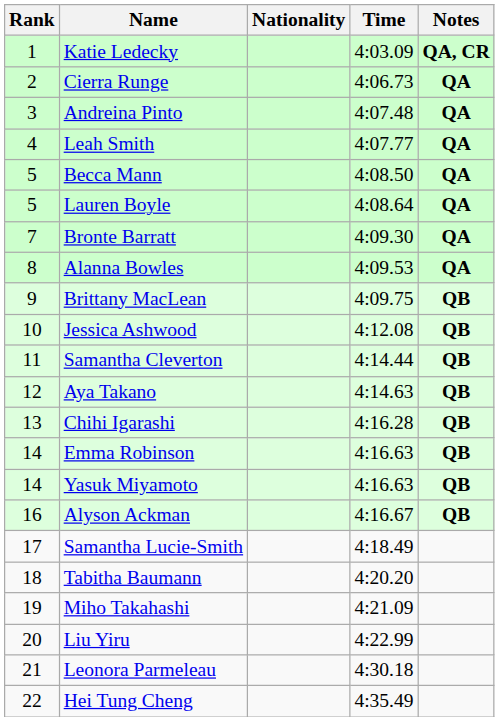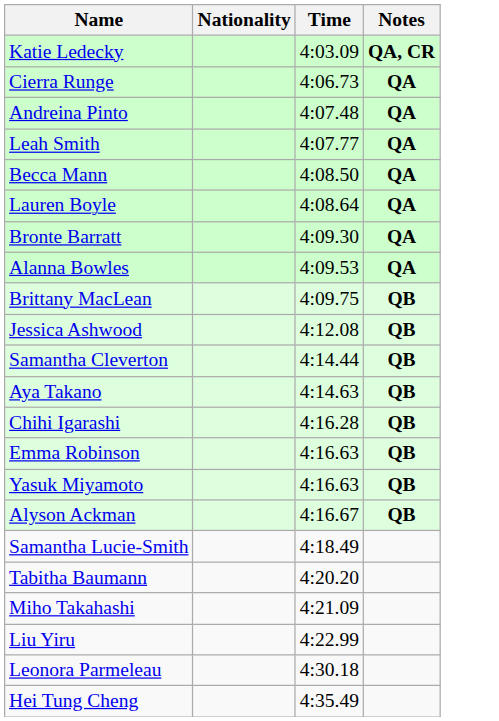 <table class="wikitable sortable" style="text-align:center">
 <tr>
-<th>Rank</th>
 <th>Name</th>
 <th>Nationality</th>
 <th>Time</th>
 <th>Notes</th>
 </tr>
 <tr bgcolor=ccffcc>
-<td>1</td>
 <td align=left><a href='#'>Katie Ledecky</a></td>
 <td align=left></td>
 <td>4:03.09</td>
 <td><strong>QA, CR</strong></td>
 </tr>
 <tr bgcolor=ccffcc>
-<td>2</td>
 <td align=left><a href='#'>Cierra Runge</a></td>
 <td align=left></td>
 <td>4:06.73</td>
 <td><strong>QA</strong></td>
 </tr>
 <tr bgcolor=ccffcc>
-<td>3</td>
 <td align=left><a href='#'>Andreina Pinto</a></td>
 <td align=left></td>
 <td>4:07.48</td>
 <td><strong>QA</strong></td>
 </tr>
 <tr bgcolor=ccffcc>
-<td>4</td>
 <td align=left><a href='#'>Leah Smith</a></td>
 <td align=left></td>
 <td>4:07.77</td>
 <td><strong>QA</strong></td>
 </tr>
 <tr bgcolor=ccffcc>
-<td>5</td>
 <td align=left><a href='#'>Becca Mann</a></td>
 <td align=left></td>
 <td>4:08.50</td>
 <td><strong>QA</strong></td>
 </tr>
 <tr bgcolor=ccffcc>
-<td>5</td>
 <td align=left><a href='#'>Lauren Boyle</a></td>
 <td align=left></td>
 <td>4:08.64</td>
 <td><strong>QA</strong></td>
 </tr>
 <tr bgcolor=ccffcc>
-<td>7</td>
 <td align=left><a href='#'>Bronte Barratt</a></td>
 <td align=left></td>
 <td>4:09.30</td>
 <td><strong>QA</strong></td>
 </tr>
 <tr bgcolor=ccffcc>
-<td>8</td>
 <td align=left><a href='#'>Alanna Bowles</a></td>
 <td align=left></td>
 <td>4:09.53</td>
 <td><strong>QA</strong></td>
 </tr>
 <tr bgcolor=ddffdd>
-<td>9</td>
 <td align=left><a href='#'>Brittany MacLean</a></td>
 <td align=left></td>
 <td>4:09.75</td>
 <td><strong>QB</strong></td>
 </tr>
 <tr bgcolor=ddffdd>
-<td>10</td>
 <td align=left><a href='#'>Jessica Ashwood</a></td>
 <td align=left></td>
 <td>4:12.08</td>
 <td><strong>QB</strong></td>
 </tr>
 <tr bgcolor=ddffdd>
-<td>11</td>
 <td align=left><a href='#'>Samantha Cleverton</a></td>
 <td align=left></td>
 <td>4:14.44</td>
 <td><strong>QB</strong></td>
 </tr>
 <tr bgcolor=ddffdd>
-<td>12</td>
 <td align=left><a href='#'>Aya Takano</a></td>
 <td align=left></td>
 <td>4:14.63</td>
 <td><strong>QB</strong></td>
 </tr>
 <tr bgcolor=ddffdd>
-<td>13</td>
 <td align=left><a href='#'>Chihi Igarashi</a></td>
 <td align=left></td>
 <td>4:16.28</td>
 <td><strong>QB</strong></td>
 </tr>
 <tr bgcolor=ddffdd>
-<td>14</td>
 <td align=left><a href='#'>Emma Robinson</a></td>
 <td align=left></td>
 <td>4:16.63</td>
 <td><strong>QB</strong></td>
 </tr>
 <tr bgcolor=ddffdd>
-<td>14</td>
 <td align=left><a href='#'>Yasuk Miyamoto</a></td>
 <td align=left></td>
 <td>4:16.63</td>
 <td><strong>QB</strong></td>
 </tr>
 <tr bgcolor=ddffdd>
-<td>16</td>
 <td align=left><a href='#'>Alyson Ackman</a></td>
 <td align=left></td>
 <td>4:16.67</td>
 <td><strong>QB</strong></td>
 </tr>
 <tr>
-<td>17</td>
 <td align=left><a href='#'>Samantha Lucie-Smith</a></td>
 <td align=left></td>
 <td>4:18.49</td>
 <td></td>
 </tr>
 <tr>
-<td>18</td>
 <td align=left><a href='#'>Tabitha Baumann</a></td>
 <td align=left></td>
 <td>4:20.20</td>
 <td></td>
 </tr>
 <tr>
-<td>19</td>
 <td align=left><a href='#'>Miho Takahashi</a></td>
 <td align=left></td>
 <td>4:21.09</td>
 <td></td>
 </tr>
 <tr>
-<td>20</td>
 <td align=left><a href='#'>Liu Yiru</a></td>
 <td align=left></td>
 <td>4:22.99</td>
 <td></td>
 </tr>
 <tr>
-<td>21</td>
 <td align=left><a href='#'>Leonora Parmeleau</a></td>
 <td align=left></td>
 <td>4:30.18</td>
 <td></td>
 </tr>
 <tr>
-<td>22</td>
 <td align=left><a href='#'>Hei Tung Cheng</a></td>
 <td align=left></td>
 <td>4:35.49</td>
 <td></td>
 </tr>
 </table>
